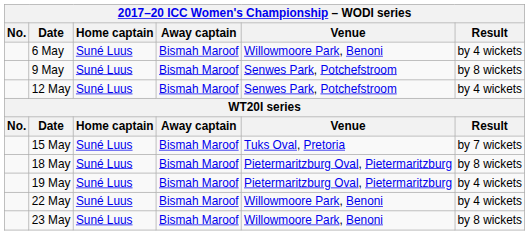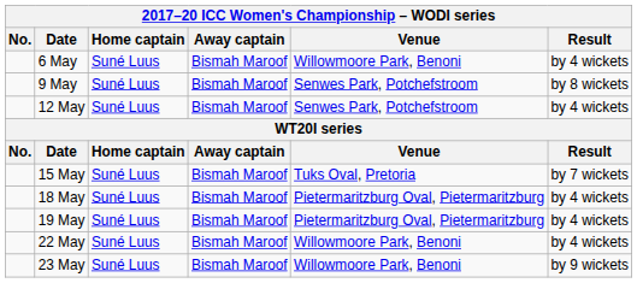 <table class="wikitable">
 <tr>
 <th colspan="6"><a href='#'>2017–20 ICC Women's Championship</a> – WODI series</th>
 </tr>
 <tr>
 <th>No.</th>
 <th>Date</th>
 <th>Home captain</th>
 <th>Away captain</th>
 <th>Venue</th>
 <th>Result</th>
 </tr>
 <tr>
 <td></td>
 <td>6 May</td>
 <td><a href='#'>Suné Luus</a></td>
 <td><a href='#'>Bismah Maroof</a></td>
 <td><a href='#'>Willowmoore Park</a>, <a href='#'>Benoni</a></td>
 <td> by 4 wickets</td>
 </tr>
 <tr>
 <td></td>
 <td>9 May</td>
 <td><a href='#'>Suné Luus</a></td>
 <td><a href='#'>Bismah Maroof</a></td>
 <td><a href='#'>Senwes Park</a>, <a href='#'>Potchefstroom</a></td>
 <td> by 8 wickets</td>
 </tr>
 <tr>
 <td></td>
 <td>12 May</td>
 <td><a href='#'>Suné Luus</a></td>
 <td><a href='#'>Bismah Maroof</a></td>
 <td><a href='#'>Senwes Park</a>, <a href='#'>Potchefstroom</a></td>
 <td> by 4 wickets</td>
 </tr>
 <tr>
 <th colspan="6">WT20I series</th>
 </tr>
 <tr>
 <th>No.</th>
 <th>Date</th>
 <th>Home captain</th>
 <th>Away captain</th>
 <th>Venue</th>
 <th>Result</th>
 </tr>
 <tr>
 <td></td>
 <td>15 May</td>
 <td><a href='#'>Suné Luus</a></td>
 <td><a href='#'>Bismah Maroof</a></td>
 <td><a href='#'>Tuks Oval</a>, <a href='#'>Pretoria</a></td>
 <td> by 7 wickets</td>
 </tr>
 <tr>
 <td></td>
 <td>18 May</td>
 <td><a href='#'>Suné Luus</a></td>
 <td><a href='#'>Bismah Maroof</a></td>
 <td><a href='#'>Pietermaritzburg Oval</a>, <a href='#'>Pietermaritzburg</a></td>
-<td> by 8 wickets</td>
+<td> by 4 wickets</td>
 </tr>
 <tr>
 <td></td>
 <td>19 May</td>
 <td><a href='#'>Suné Luus</a></td>
 <td><a href='#'>Bismah Maroof</a></td>
 <td><a href='#'>Pietermaritzburg Oval</a>, <a href='#'>Pietermaritzburg</a></td>
 <td> by 4 wickets</td>
 </tr>
 <tr>
 <td></td>
 <td>22 May</td>
 <td><a href='#'>Suné Luus</a></td>
 <td><a href='#'>Bismah Maroof</a></td>
 <td><a href='#'>Willowmoore Park</a>, <a href='#'>Benoni</a></td>
 <td> by 4 wickets</td>
 </tr>
 <tr>
 <td></td>
 <td>23 May</td>
 <td><a href='#'>Suné Luus</a></td>
 <td><a href='#'>Bismah Maroof</a></td>
 <td><a href='#'>Willowmoore Park</a>, <a href='#'>Benoni</a></td>
-<td> by 8 wickets</td>
+<td> by 9 wickets</td>
 </tr>
 </table>
